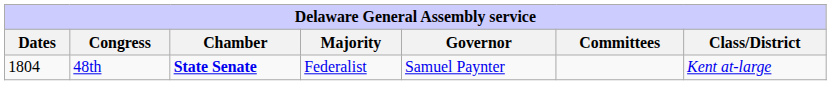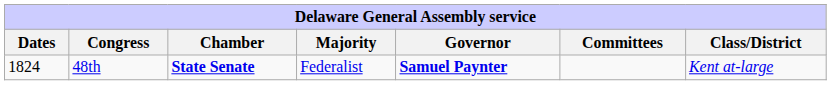 <table class=wikitable style="width: 94%" style="text-align: center;" align="center">
 <tr bgcolor=#cccccc>
 <th colspan=7 style="background: #ccccff;">Delaware General Assembly service</th>
 </tr>
 <tr>
 <th><strong>Dates</strong></th>
 <th><strong>Congress</strong></th>
 <th><strong>Chamber</strong></th>
 <th><strong>Majority</strong></th>
 <th><strong>Governor</strong></th>
 <th><strong>Committees</strong></th>
 <th><strong>Class/District</strong></th>
 </tr>
 <tr>
-<td>1804</td>
+<td>1824</td>
 <td><a href='#'>48th</a></td>
 <td><strong><a href='#'>State Senate</a></strong></td>
 <td><a href='#'>Federalist</a></td>
-<td><a href='#'>Samuel Paynter</a></td>
+<td><strong><a href='#'>Samuel Paynter</a></strong></td>
 <td></td>
 <td><a href='#'><em>Kent at-large</em></a></td>
 </tr>
 </table>
